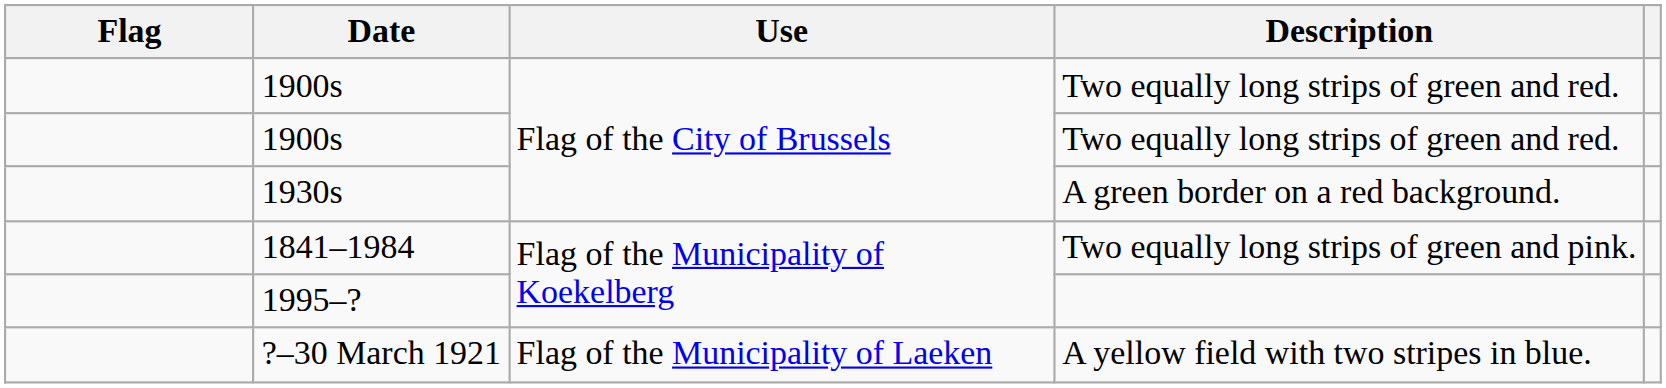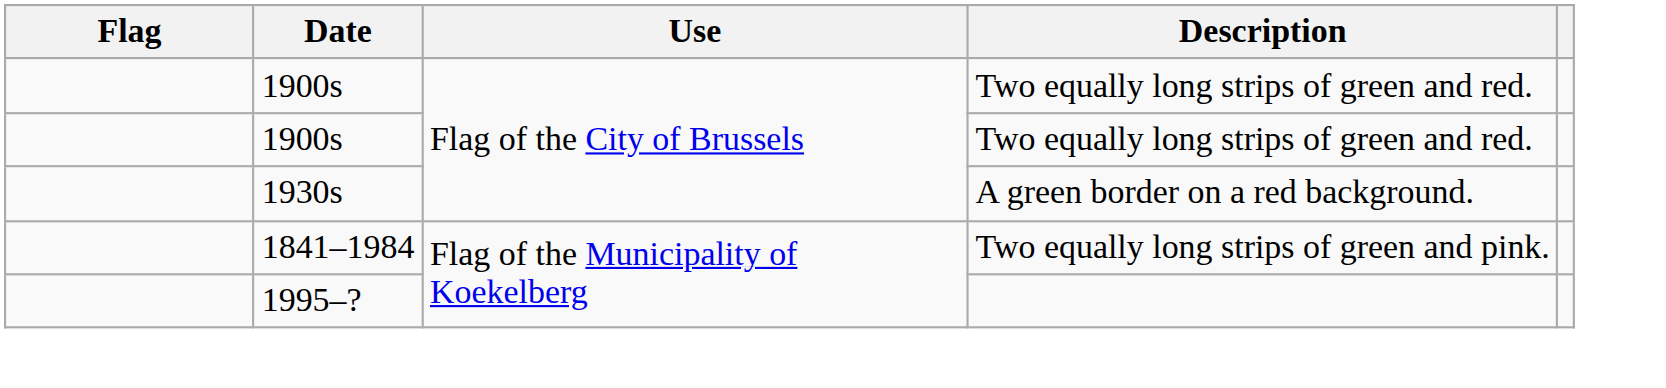 <table class="wikitable">
 <tr>
 <th style="width:110px;">Flag</th>
 <th>Date</th>
 <th style="width:250px;">Use</th>
 <th>Description</th>
 <th></th>
 </tr>
 <tr>
 <td></td>
 <td>1900s</td>
 <td rowspan="3">Flag of the <a href='#'>City of Brussels</a></td>
 <td>Two equally long strips of green and red.</td>
 <td></td>
 </tr>
 <tr>
 <td></td>
 <td>1900s</td>
 <td>Two equally long strips of green and red.</td>
 <td></td>
 </tr>
 <tr>
 <td></td>
 <td>1930s</td>
 <td>A green border on a red background.</td>
 <td></td>
 </tr>
 <tr>
 <td></td>
 <td>1841–1984</td>
 <td rowspan="2">Flag of the <a href='#'>Municipality of Koekelberg</a></td>
 <td>Two equally long strips of green and pink.</td>
 <td></td>
 </tr>
 <tr>
 <td></td>
 <td>1995–?</td>
 <td></td>
 <td></td>
 </tr>
-<tr>
-<td></td>
-<td>?–30 March 1921</td>
-<td>Flag of the <a href='#'>Municipality of Laeken</a></td>
-<td>A yellow field with two stripes in blue.</td>
-<td></td>
-</tr>
 </table>
